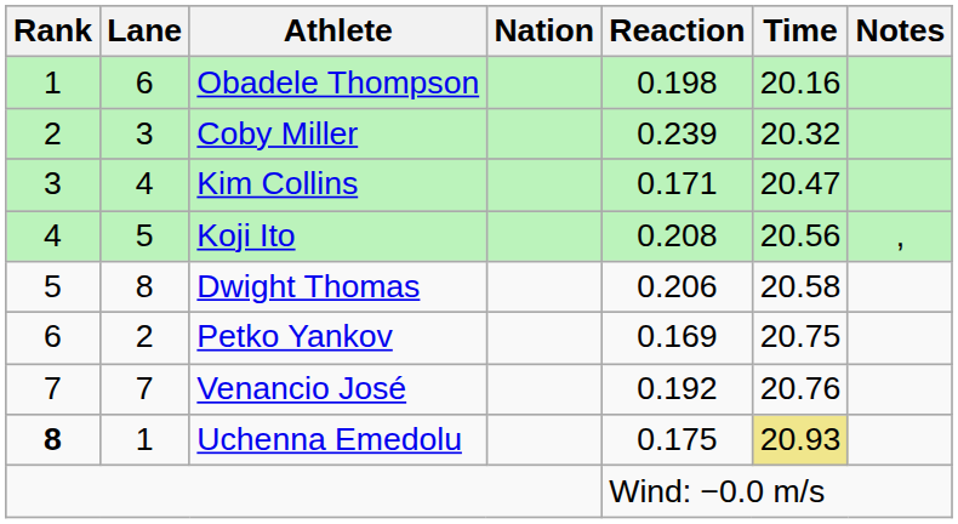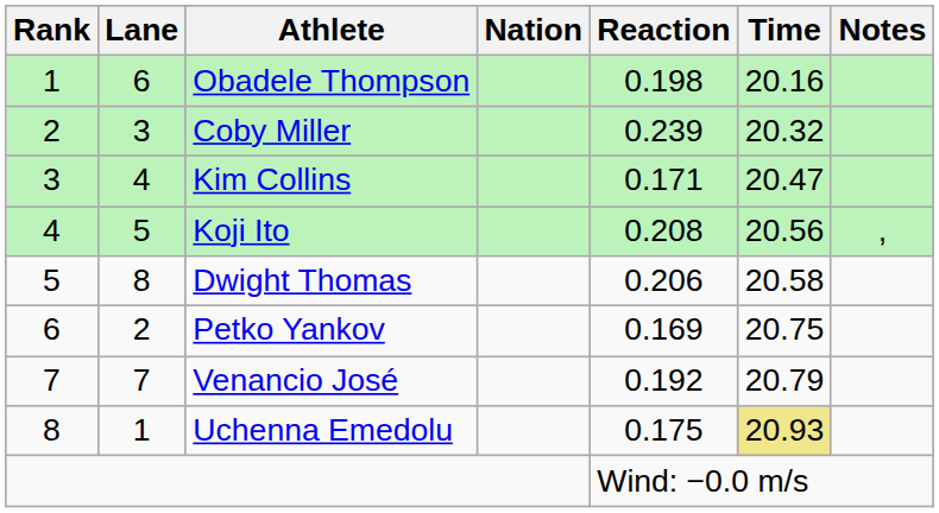 <table class="wikitable sortable" style="text-align:center">
 <tr>
 <th>Rank</th>
 <th>Lane</th>
 <th>Athlete</th>
 <th>Nation</th>
 <th>Reaction</th>
 <th>Time</th>
 <th>Notes</th>
 </tr>
 <tr bgcolor = "bbf3bb">
 <td>1</td>
 <td>6</td>
 <td align="left"><a href='#'>Obadele Thompson</a></td>
 <td align="left"></td>
 <td>0.198</td>
 <td>20.16</td>
 <td></td>
 </tr>
 <tr bgcolor = "bbf3bb">
 <td>2</td>
 <td>3</td>
 <td align="left"><a href='#'>Coby Miller</a></td>
 <td align="left"></td>
 <td>0.239</td>
 <td>20.32</td>
 <td></td>
 </tr>
 <tr bgcolor = "bbf3bb">
 <td>3</td>
 <td>4</td>
 <td align="left"><a href='#'>Kim Collins</a></td>
 <td align="left"></td>
 <td>0.171</td>
 <td>20.47</td>
 <td></td>
 </tr>
 <tr bgcolor = "bbf3bb">
 <td>4</td>
 <td>5</td>
 <td align="left"><a href='#'>Koji Ito</a></td>
 <td align="left"></td>
 <td>0.208</td>
 <td>20.56</td>
 <td>, </td>
 </tr>
 <tr>
 <td>5</td>
 <td>8</td>
 <td align="left"><a href='#'>Dwight Thomas</a></td>
 <td align="left"></td>
 <td>0.206</td>
 <td>20.58</td>
 <td></td>
 </tr>
 <tr>
 <td>6</td>
 <td>2</td>
 <td align="left"><a href='#'>Petko Yankov</a></td>
 <td align="left"></td>
 <td>0.169</td>
 <td>20.75</td>
 <td></td>
 </tr>
 <tr>
 <td>7</td>
 <td>7</td>
 <td align="left"><a href='#'>Venancio José</a></td>
 <td align="left"></td>
 <td>0.192</td>
-<td>20.76</td>
+<td>20.79</td>
 <td></td>
 </tr>
 <tr>
-<td><strong>8</strong></td>
+<td>8</td>
 <td>1</td>
 <td align="left"><a href='#'>Uchenna Emedolu</a></td>
 <td align="left"></td>
 <td>0.175</td>
 <td style="background: khaki;">20.93</td>
 <td></td>
 </tr>
 <tr class="sortbottom">
 <td colspan=4></td>
 <td colspan="3" style="text-align:left;">Wind: −0.0 m/s</td>
 </tr>
 </table>
